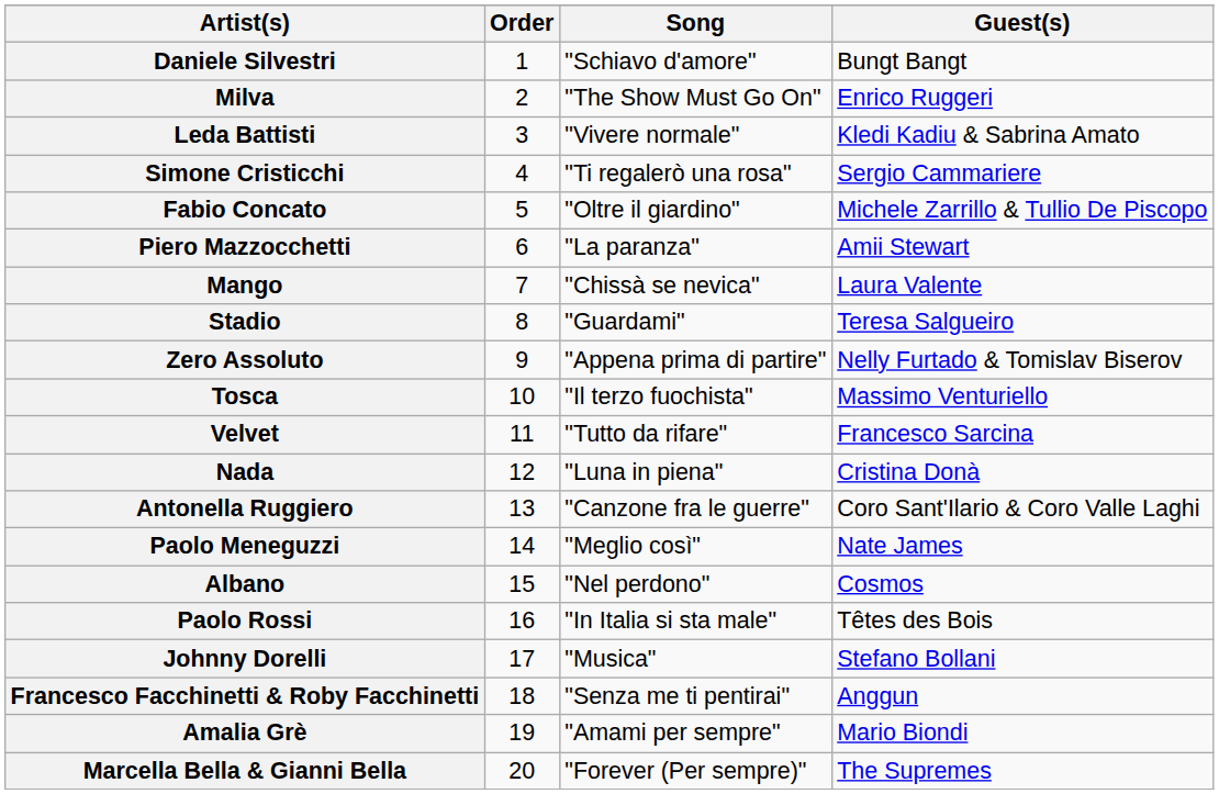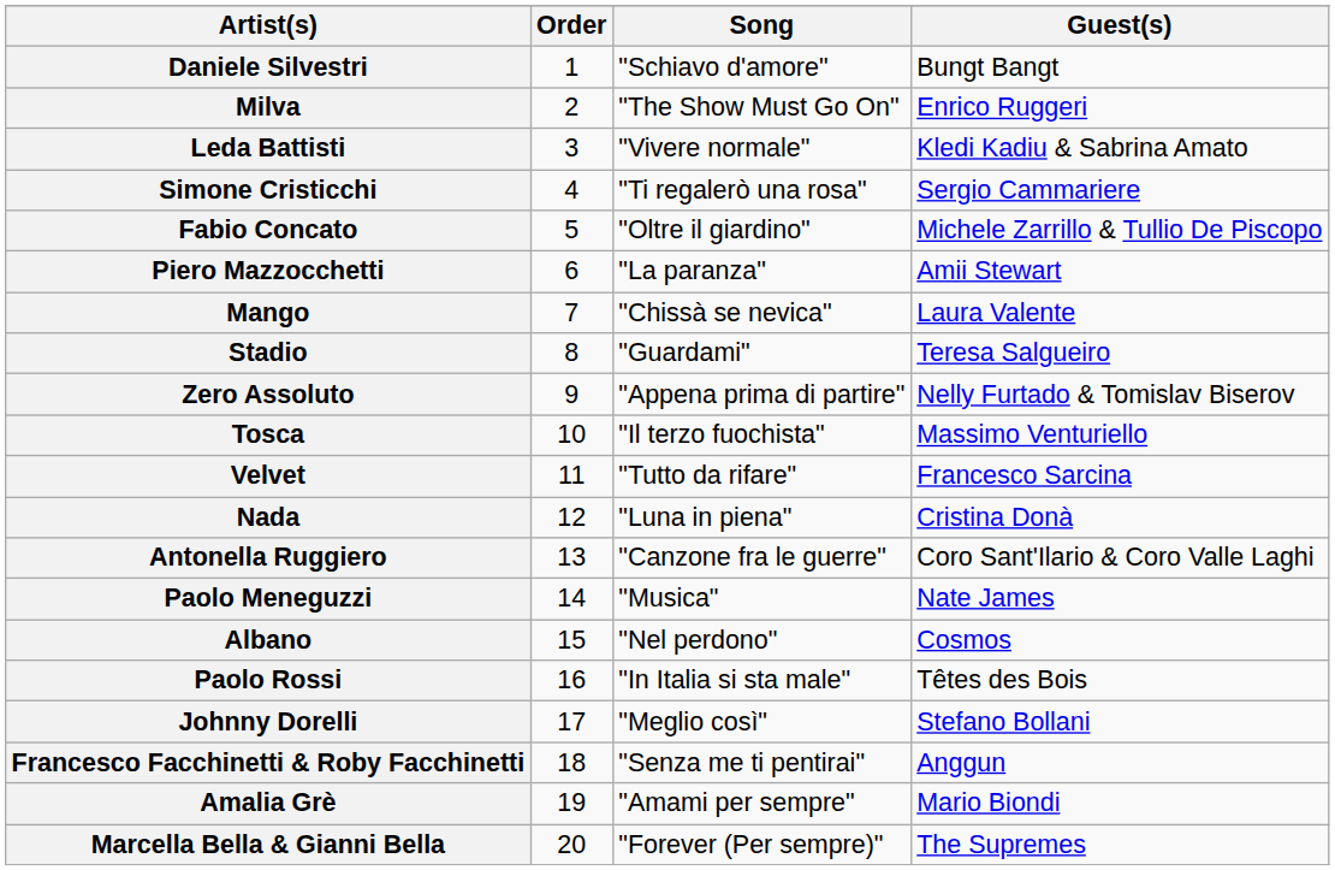 <table class="wikitable plainrowheaders sortable">
 <tr>
 </tr>
 <tr>
 <th>Artist(s)</th>
 <th>Order</th>
 <th>Song</th>
 <th>Guest(s)</th>
 </tr>
 <tr>
 <th scope="row">Daniele Silvestri</th>
 <td style="text-align:center;">1</td>
 <td>"Schiavo d'amore"</td>
 <td>Bungt Bangt</td>
 </tr>
 <tr>
 <th scope="row">Milva</th>
 <td style="text-align:center;">2</td>
 <td>"The Show Must Go On"</td>
 <td><a href='#'>Enrico Ruggeri</a></td>
 </tr>
 <tr>
 <th scope="row">Leda Battisti</th>
 <td style="text-align:center;">3</td>
 <td>"Vivere normale"</td>
 <td><a href='#'>Kledi Kadiu</a> & Sabrina Amato</td>
 </tr>
 <tr>
 <th scope="row">Simone Cristicchi</th>
 <td style="text-align:center;">4</td>
 <td>"Ti regalerò una rosa"</td>
 <td><a href='#'>Sergio Cammariere</a></td>
 </tr>
 <tr>
 <th scope="row">Fabio Concato</th>
 <td style="text-align:center;">5</td>
 <td>"Oltre il giardino"</td>
 <td><a href='#'>Michele Zarrillo</a> & <a href='#'>Tullio De Piscopo</a></td>
 </tr>
 <tr>
 <th scope="row">Piero Mazzocchetti</th>
 <td style="text-align:center;">6</td>
 <td>"La paranza"</td>
 <td><a href='#'>Amii Stewart</a></td>
 </tr>
 <tr>
 <th scope="row">Mango</th>
 <td style="text-align:center;">7</td>
 <td>"Chissà se nevica"</td>
 <td><a href='#'>Laura Valente</a></td>
 </tr>
 <tr>
 <th scope="row">Stadio</th>
 <td style="text-align:center;">8</td>
 <td>"Guardami"</td>
 <td><a href='#'>Teresa Salgueiro</a></td>
 </tr>
 <tr>
 <th scope="row">Zero Assoluto</th>
 <td style="text-align:center;">9</td>
 <td>"Appena prima di partire"</td>
 <td><a href='#'>Nelly Furtado</a> & Tomislav Biserov</td>
 </tr>
 <tr>
 <th scope="row">Tosca</th>
 <td style="text-align:center;">10</td>
 <td>"Il terzo fuochista"</td>
 <td><a href='#'>Massimo Venturiello</a></td>
 </tr>
 <tr>
 <th scope="row">Velvet</th>
 <td style="text-align:center;">11</td>
 <td>"Tutto da rifare"</td>
 <td><a href='#'>Francesco Sarcina</a></td>
 </tr>
 <tr>
 <th scope="row">Nada</th>
 <td style="text-align:center;">12</td>
 <td>"Luna in piena"</td>
 <td><a href='#'>Cristina Donà</a></td>
 </tr>
 <tr>
 <th scope="row">Antonella Ruggiero</th>
 <td style="text-align:center;">13</td>
 <td>"Canzone fra le guerre"</td>
 <td>Coro Sant'Ilario & Coro Valle Laghi</td>
 </tr>
 <tr>
 <th scope="row">Paolo Meneguzzi</th>
 <td style="text-align:center;">14</td>
-<td>"Meglio così"</td>
+<td>"Musica"</td>
 <td><a href='#'>Nate James</a></td>
 </tr>
 <tr>
 <th scope="row">Albano</th>
 <td style="text-align:center;">15</td>
 <td>"Nel perdono"</td>
 <td><a href='#'>Cosmos</a></td>
 </tr>
 <tr>
 <th scope="row">Paolo Rossi</th>
 <td style="text-align:center;">16</td>
 <td>"In Italia si sta male"</td>
 <td>Têtes des Bois</td>
 </tr>
 <tr>
 <th scope="row">Johnny Dorelli</th>
 <td style="text-align:center;">17</td>
-<td>"Musica"</td>
+<td>"Meglio così"</td>
 <td><a href='#'>Stefano Bollani</a></td>
 </tr>
 <tr>
 <th scope="row">Francesco Facchinetti & Roby Facchinetti</th>
 <td style="text-align:center;">18</td>
 <td>"Senza me ti pentirai"</td>
 <td><a href='#'>Anggun</a></td>
 </tr>
 <tr>
 <th scope="row">Amalia Grè</th>
 <td style="text-align:center;">19</td>
 <td>"Amami per sempre"</td>
 <td><a href='#'>Mario Biondi</a></td>
 </tr>
 <tr>
 <th scope="row">Marcella Bella & Gianni Bella</th>
 <td style="text-align:center;">20</td>
 <td>"Forever (Per sempre)"</td>
 <td><a href='#'>The Supremes</a></td>
 </tr>
 <tr>
 </tr>
 </table>
